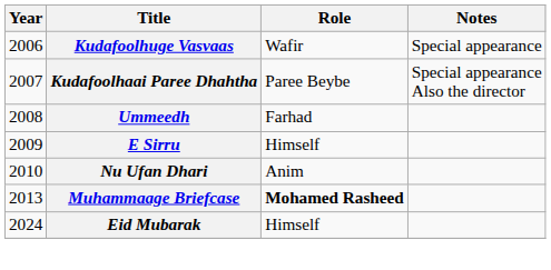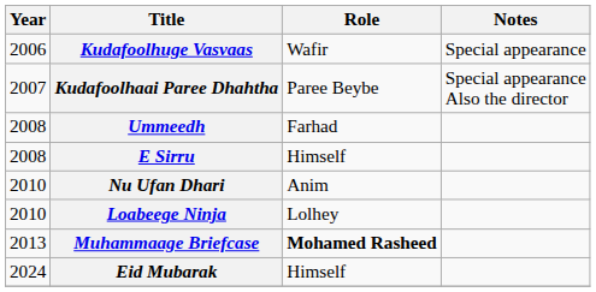 <table class="wikitable sortable plainrowheaders">
 <tr style="background:#ccc; text-align:center;">
 <th scope="col">Year</th>
 <th scope="col">Title</th>
 <th scope="col">Role</th>
 <th scope="col">Notes</th>
 </tr>
 <tr>
 <td>2006</td>
 <th scope="row"><em><a href='#'>Kudafoolhuge Vasvaas</a></em></th>
 <td>Wafir</td>
 <td>Special appearance</td>
 </tr>
 <tr>
 <td>2007</td>
 <th scope="row"><em>Kudafoolhaai Paree Dhahtha</em></th>
 <td>Paree Beybe</td>
 <td>Special appearance<br>Also the director</td>
 </tr>
 <tr>
 <td>2008</td>
 <th scope="row"><em><a href='#'>Ummeedh</a></em></th>
 <td>Farhad</td>
 <td></td>
 </tr>
 <tr>
-<td>2009</td>
+<td>2008</td>
 <th scope="row"><em><a href='#'>E Sirru</a></em></th>
 <td>Himself</td>
 <td></td>
 </tr>
 <tr>
 <td>2010</td>
 <th scope="row"><em>Nu Ufan Dhari</em></th>
 <td>Anim</td>
+<td></td>
+</tr>
+<tr>
+<td>2010</td>
+<th scope="row"><em><a href='#'>Loabeege Ninja</a></em></th>
+<td>Lolhey</td>
 <td></td>
 </tr>
 <tr>
 <td>2013</td>
 <th scope="row"><em><a href='#'>Muhammaage Briefcase</a></em></th>
 <td><strong>Mohamed Rasheed</strong></td>
 <td></td>
 </tr>
 <tr>
 <td>2024</td>
 <th scope="row"><em>Eid Mubarak</em></th>
 <td>Himself</td>
 <td></td>
 </tr>
 <tr>
 </tr>
 </table>
